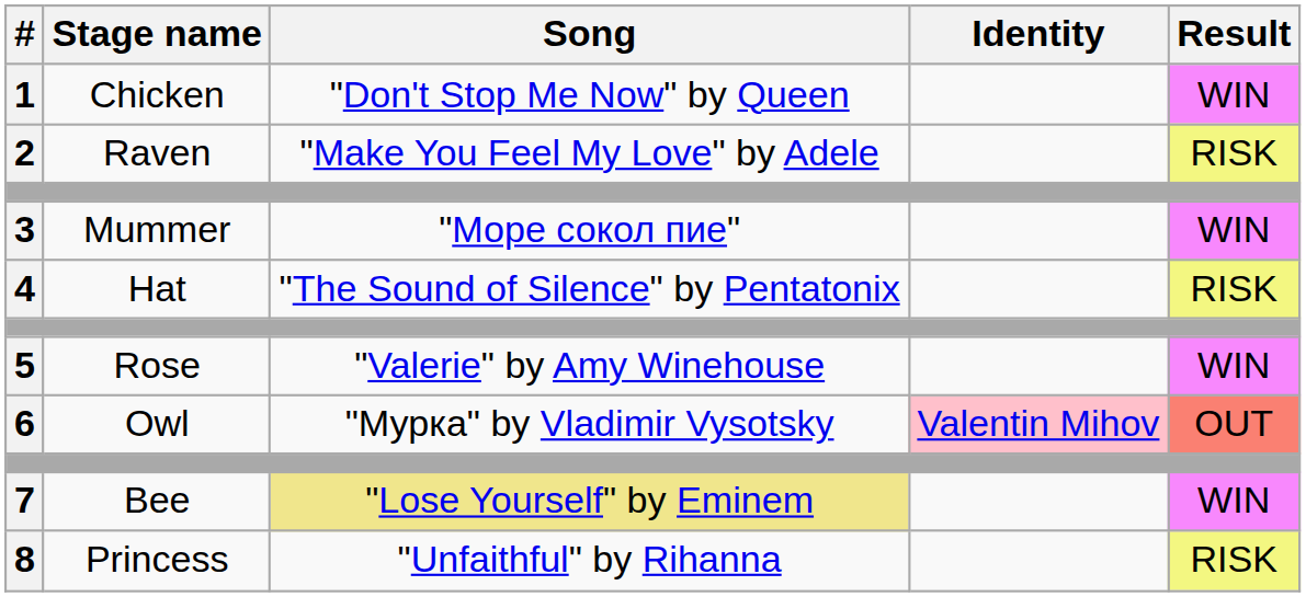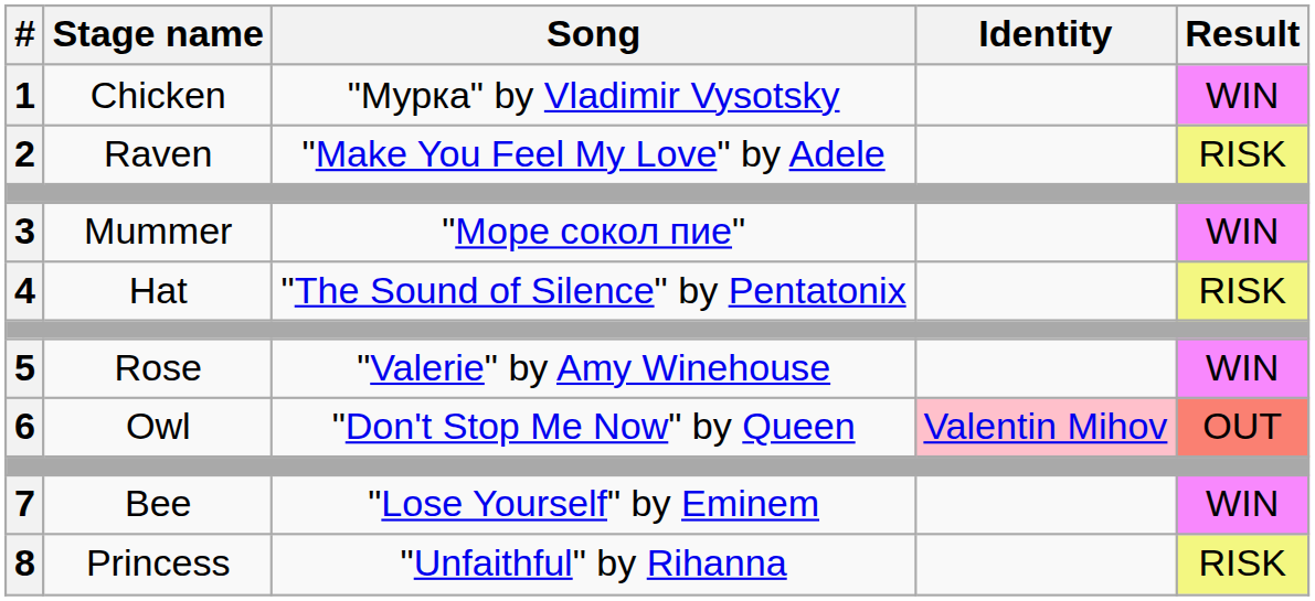 <table class="wikitable" style="text-align: center;">
 <tr>
 <th>#</th>
 <th>Stage name</th>
 <th>Song</th>
 <th>Identity</th>
 <th>Result</th>
 </tr>
 <tr>
 <th>1</th>
 <td>Chicken</td>
-<td>"<a href='#'>Don't Stop Me Now</a>" by <a href='#'>Queen</a></td>
+<td>"Мурка" by <a href='#'>Vladimir Vysotsky</a></td>
 <td></td>
 <td bgcolor="#F888FD">WIN</td>
 </tr>
 <tr>
 <th>2</th>
 <td>Raven</td>
 <td>"<a href='#'>Make You Feel My Love</a>" by <a href='#'>Adele</a></td>
 <td></td>
 <td bgcolor="#F3F781">RISK</td>
 </tr>
 <tr>
 <td colspan="5" style="background:darkgray"></td>
 </tr>
 <tr>
 <th>3</th>
 <td>Mummer</td>
 <td>"<a href='#'>Море сокол пие</a>"</td>
 <td></td>
 <td bgcolor="#F888FD">WIN</td>
 </tr>
 <tr>
 <th>4</th>
 <td>Hat</td>
 <td>"<a href='#'>The Sound of Silence</a>" by <a href='#'>Pentatonix</a></td>
 <td></td>
 <td bgcolor="#F3F781">RISK</td>
 </tr>
 <tr>
 <td colspan="5" style="background:darkgray"></td>
 </tr>
 <tr>
 <th>5</th>
 <td>Rose</td>
 <td>"<a href='#'>Valerie</a>" by <a href='#'>Amy Winehouse</a></td>
 <td></td>
 <td bgcolor="#F888FD">WIN</td>
 </tr>
 <tr>
 <th>6</th>
 <td>Owl</td>
-<td>"Мурка" by <a href='#'>Vladimir Vysotsky</a></td>
+<td>"<a href='#'>Don't Stop Me Now</a>" by <a href='#'>Queen</a></td>
 <td style="background: pink;"><a href='#'>Valentin Mihov</a></td>
 <td bgcolor=salmon>OUT</td>
 </tr>
 <tr>
 <td colspan="5" style="background:darkgray"></td>
 </tr>
 <tr>
 <th>7</th>
 <td>Bee</td>
-<td style="background: khaki;">"<a href='#'>Lose Yourself</a>" by <a href='#'>Eminem</a></td>
+<td>"<a href='#'>Lose Yourself</a>" by <a href='#'>Eminem</a></td>
 <td></td>
 <td bgcolor="#F888FD">WIN</td>
 </tr>
 <tr>
 <th>8</th>
 <td>Princess</td>
 <td>"<a href='#'>Unfaithful</a>" by <a href='#'>Rihanna</a></td>
 <td></td>
 <td bgcolor="#F3F781">RISK</td>
 </tr>
 </table>
